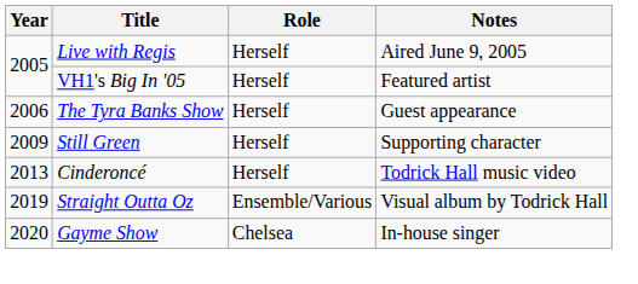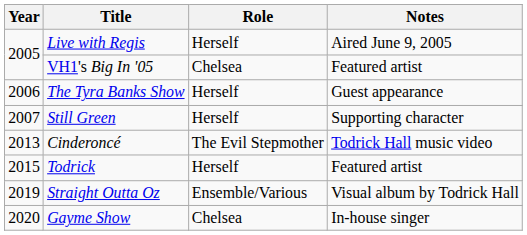 <table class="wikitable">
 <tr>
 <th>Year</th>
 <th>Title</th>
 <th>Role</th>
 <th>Notes</th>
 </tr>
 <tr>
 <td rowspan="2">2005</td>
 <td><em><a href='#'>Live with Regis</a></em></td>
 <td>Herself</td>
 <td>Aired June 9, 2005</td>
 </tr>
 <tr>
 <td><a href='#'>VH1</a>'s <em>Big In '05</em></td>
-<td>Herself</td>
+<td>Chelsea</td>
 <td>Featured artist</td>
 </tr>
 <tr>
 <td>2006</td>
 <td><em><a href='#'>The Tyra Banks Show</a></em></td>
 <td>Herself</td>
 <td>Guest appearance</td>
 </tr>
 <tr>
-<td>2009</td>
+<td>2007</td>
 <td><em><a href='#'>Still Green</a></em></td>
 <td>Herself</td>
 <td>Supporting character</td>
 </tr>
 <tr>
 <td>2013</td>
 <td><em>Cinderoncé</em></td>
+<td>The Evil Stepmother</td>
+<td><a href='#'>Todrick Hall</a> music video</td>
+</tr>
+<tr>
+<td>2015</td>
+<td><em><a href='#'>Todrick</a></em></td>
 <td>Herself</td>
-<td><a href='#'>Todrick Hall</a> music video</td>
+<td>Featured artist</td>
 </tr>
 <tr>
 <td>2019</td>
 <td><em><a href='#'>Straight Outta Oz</a></em></td>
 <td>Ensemble/Various</td>
 <td>Visual album by Todrick Hall</td>
 </tr>
 <tr>
 <td>2020</td>
 <td><em><a href='#'>Gayme Show</a></em></td>
 <td>Chelsea</td>
 <td>In-house singer</td>
 </tr>
 </table>
